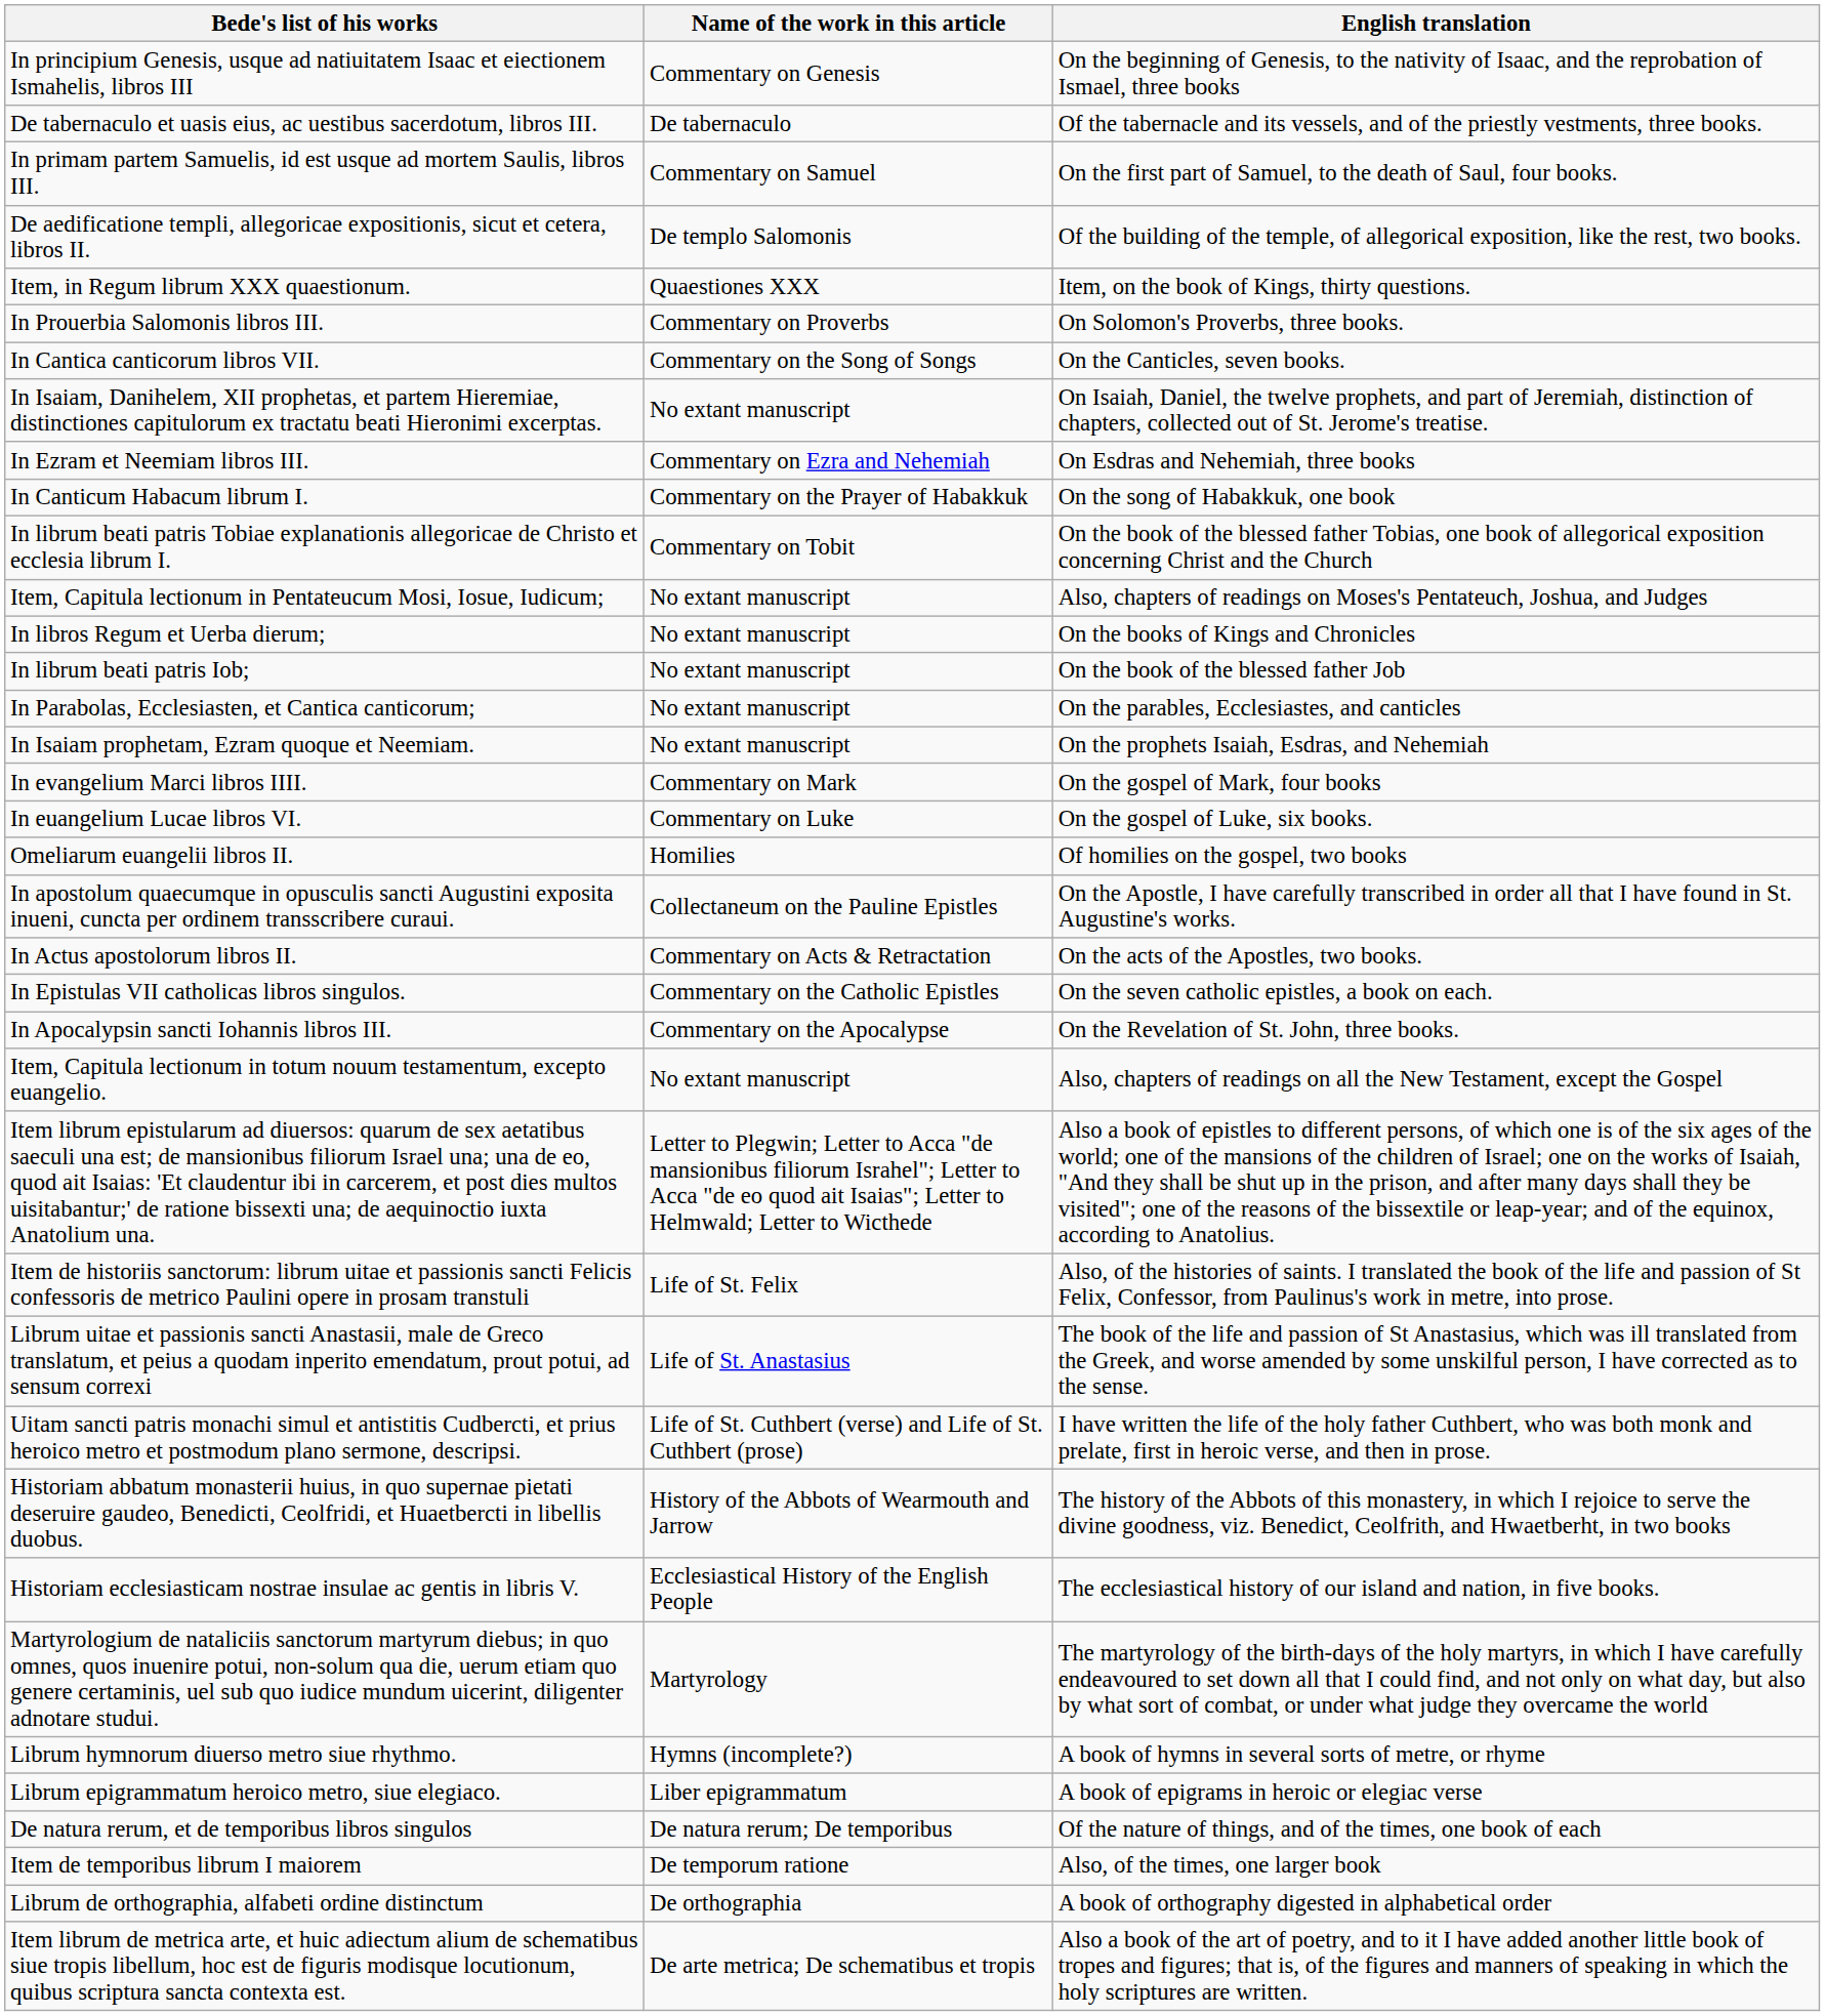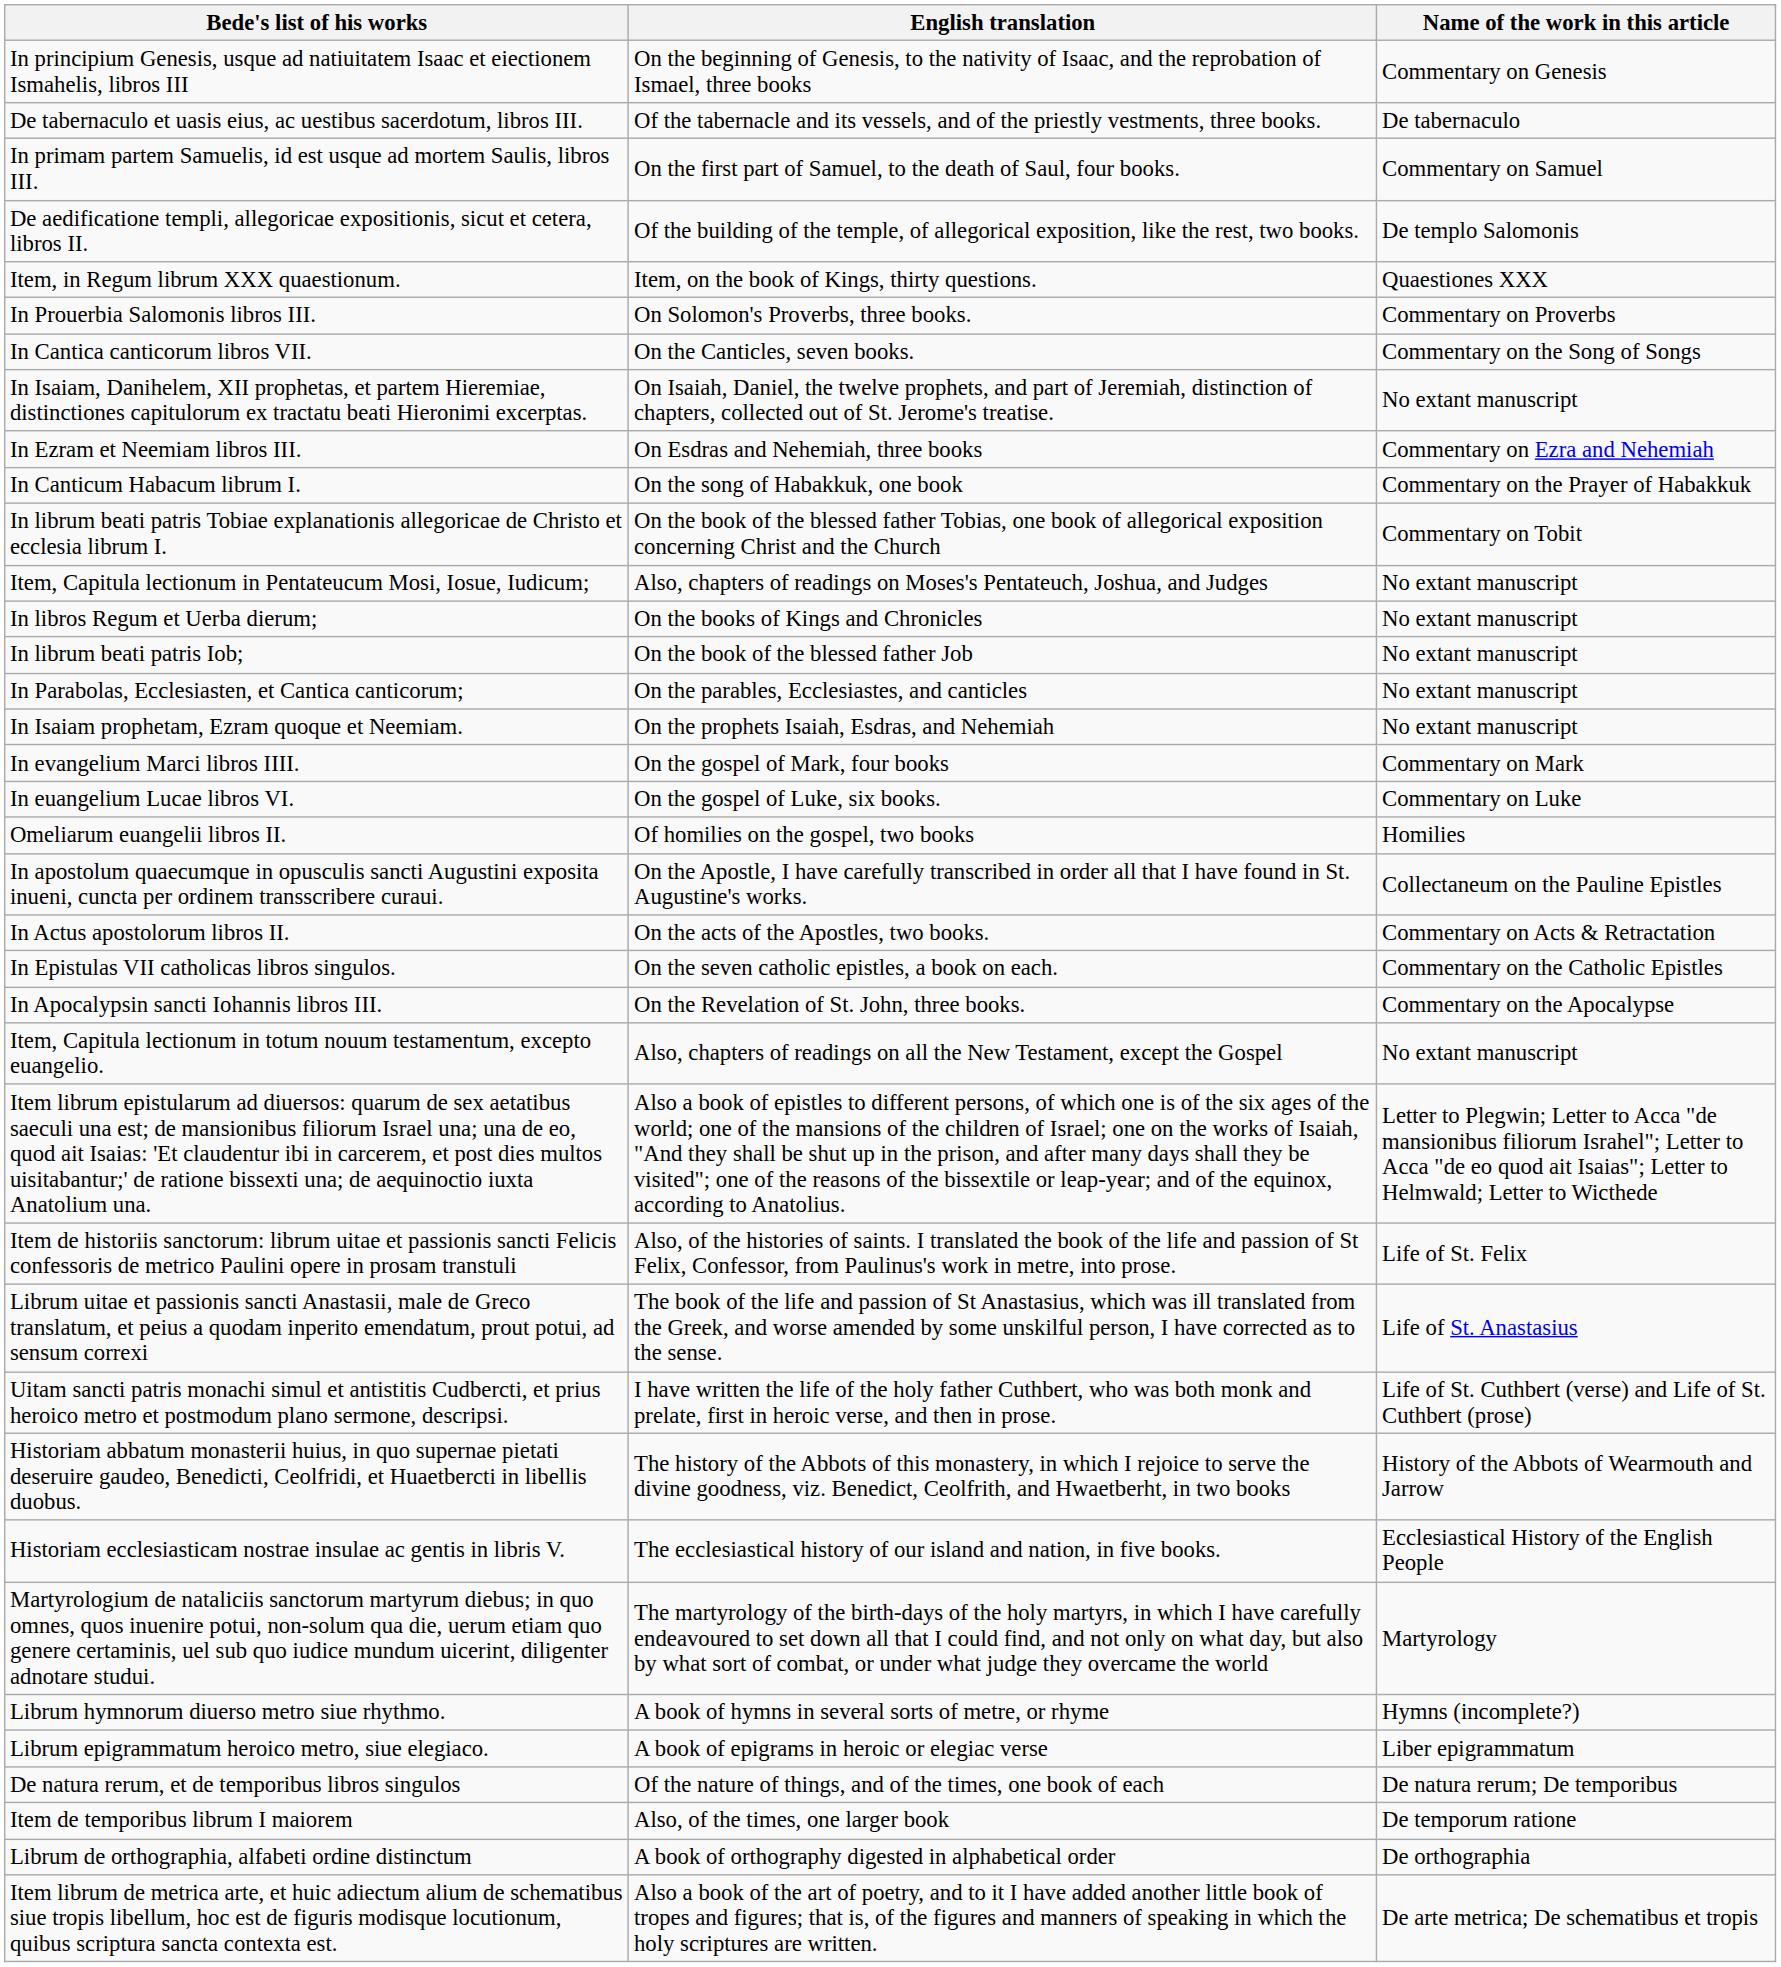 <table class="sortable wikitable">
 <tr>
 <th>Bede's list of his works</th>
+<th>English translation</th>
 <th>Name of the work in this article</th>
-<th>English translation</th>
 </tr>
 <tr>
 <td>In principium Genesis, usque ad natiuitatem Isaac et eiectionem Ismahelis, libros III</td>
+<td>On the beginning of Genesis, to the nativity of Isaac, and the reprobation of Ismael, three books</td>
 <td>Commentary on Genesis</td>
-<td>On the beginning of Genesis, to the nativity of Isaac, and the reprobation of Ismael, three books</td>
 </tr>
 <tr>
 <td>De tabernaculo et uasis eius, ac uestibus sacerdotum, libros III.</td>
+<td>Of the tabernacle and its vessels, and of the priestly vestments, three books.</td>
 <td>De tabernaculo</td>
-<td>Of the tabernacle and its vessels, and of the priestly vestments, three books.</td>
 </tr>
 <tr>
 <td>In primam partem Samuelis, id est usque ad mortem Saulis, libros III.</td>
+<td>On the first part of Samuel, to the death of Saul, four books.</td>
 <td>Commentary on Samuel</td>
-<td>On the first part of Samuel, to the death of Saul, four books.</td>
 </tr>
 <tr>
 <td>De aedificatione templi, allegoricae expositionis, sicut et cetera, libros II.</td>
+<td>Of the building of the temple, of allegorical exposition, like the rest, two books.</td>
 <td>De templo Salomonis</td>
-<td>Of the building of the temple, of allegorical exposition, like the rest, two books.</td>
 </tr>
 <tr>
 <td>Item, in Regum librum XXX quaestionum.</td>
+<td>Item, on the book of Kings, thirty questions.</td>
 <td>Quaestiones XXX</td>
-<td>Item, on the book of Kings, thirty questions.</td>
 </tr>
 <tr>
 <td>In Prouerbia Salomonis libros III.</td>
+<td>On Solomon's Proverbs, three books.</td>
 <td>Commentary on Proverbs</td>
-<td>On Solomon's Proverbs, three books.</td>
 </tr>
 <tr>
 <td>In Cantica canticorum libros VII.</td>
+<td>On the Canticles, seven books.</td>
 <td>Commentary on the Song of Songs</td>
-<td>On the Canticles, seven books.</td>
 </tr>
 <tr>
 <td>In Isaiam, Danihelem, XII prophetas, et partem Hieremiae, distinctiones capitulorum ex tractatu beati Hieronimi excerptas.</td>
+<td>On Isaiah, Daniel, the twelve prophets, and part of Jeremiah, distinction of chapters, collected out of St. Jerome's treatise.</td>
 <td>No extant manuscript</td>
-<td>On Isaiah, Daniel, the twelve prophets, and part of Jeremiah, distinction of chapters, collected out of St. Jerome's treatise.</td>
 </tr>
 <tr>
 <td>In Ezram et Neemiam libros III.</td>
+<td>On Esdras and Nehemiah, three books</td>
 <td>Commentary on <a href='#'>Ezra and Nehemiah</a></td>
-<td>On Esdras and Nehemiah, three books</td>
 </tr>
 <tr>
 <td>In Canticum Habacum librum I.</td>
+<td>On the song of Habakkuk, one book</td>
 <td>Commentary on the Prayer of Habakkuk</td>
-<td>On the song of Habakkuk, one book</td>
 </tr>
 <tr>
 <td>In librum beati patris Tobiae explanationis allegoricae de Christo et ecclesia librum I.</td>
+<td>On the book of the blessed father Tobias, one book of allegorical exposition concerning Christ and the Church</td>
 <td>Commentary on Tobit</td>
-<td>On the book of the blessed father Tobias, one book of allegorical exposition concerning Christ and the Church</td>
 </tr>
 <tr>
 <td>Item, Capitula lectionum in Pentateucum Mosi, Iosue, Iudicum;</td>
+<td>Also, chapters of readings on Moses's Pentateuch, Joshua, and Judges</td>
 <td>No extant manuscript</td>
-<td>Also, chapters of readings on Moses's Pentateuch, Joshua, and Judges</td>
 </tr>
 <tr>
 <td>In libros Regum et Uerba dierum;</td>
+<td>On the books of Kings and Chronicles</td>
 <td>No extant manuscript</td>
-<td>On the books of Kings and Chronicles</td>
 </tr>
 <tr>
 <td>In librum beati patris Iob;</td>
+<td>On the book of the blessed father Job</td>
 <td>No extant manuscript</td>
-<td>On the book of the blessed father Job</td>
 </tr>
 <tr>
 <td>In Parabolas, Ecclesiasten, et Cantica canticorum;</td>
+<td>On the parables, Ecclesiastes, and canticles</td>
 <td>No extant manuscript</td>
-<td>On the parables, Ecclesiastes, and canticles</td>
 </tr>
 <tr>
 <td>In Isaiam prophetam, Ezram quoque et Neemiam.</td>
+<td>On the prophets Isaiah, Esdras, and Nehemiah</td>
 <td>No extant manuscript</td>
-<td>On the prophets Isaiah, Esdras, and Nehemiah</td>
 </tr>
 <tr>
 <td>In evangelium Marci libros IIII.</td>
+<td>On the gospel of Mark, four books</td>
 <td>Commentary on Mark</td>
-<td>On the gospel of Mark, four books</td>
 </tr>
 <tr>
 <td>In euangelium Lucae libros VI.</td>
+<td>On the gospel of Luke, six books.</td>
 <td>Commentary on Luke</td>
-<td>On the gospel of Luke, six books.</td>
 </tr>
 <tr>
 <td>Omeliarum euangelii libros II.</td>
+<td>Of homilies on the gospel, two books</td>
 <td>Homilies</td>
-<td>Of homilies on the gospel, two books</td>
 </tr>
 <tr>
 <td>In apostolum quaecumque in opusculis sancti Augustini exposita inueni, cuncta per ordinem transscribere curaui.</td>
+<td>On the Apostle, I have carefully transcribed in order all that I have found in St. Augustine's works.</td>
 <td>Collectaneum on the Pauline Epistles</td>
-<td>On the Apostle, I have carefully transcribed in order all that I have found in St. Augustine's works.</td>
 </tr>
 <tr>
 <td>In Actus apostolorum libros II.</td>
+<td>On the acts of the Apostles, two books.</td>
 <td>Commentary on Acts & Retractation</td>
-<td>On the acts of the Apostles, two books.</td>
 </tr>
 <tr>
 <td>In Epistulas VII catholicas libros singulos.</td>
+<td>On the seven catholic epistles, a book on each.</td>
 <td>Commentary on the Catholic Epistles</td>
-<td>On the seven catholic epistles, a book on each.</td>
 </tr>
 <tr>
 <td>In Apocalypsin sancti Iohannis libros III.</td>
+<td>On the Revelation of St. John, three books.</td>
 <td>Commentary on the Apocalypse</td>
-<td>On the Revelation of St. John, three books.</td>
 </tr>
 <tr>
 <td>Item, Capitula lectionum in totum nouum testamentum, excepto euangelio.</td>
+<td>Also, chapters of readings on all the New Testament, except the Gospel</td>
 <td>No extant manuscript</td>
-<td>Also, chapters of readings on all the New Testament, except the Gospel</td>
 </tr>
 <tr>
 <td>Item librum epistularum ad diuersos: quarum de sex aetatibus saeculi una est; de mansionibus filiorum Israel una; una de eo, quod ait Isaias: 'Et claudentur ibi in carcerem, et post dies multos uisitabantur;' de ratione bissexti una; de aequinoctio iuxta Anatolium una.</td>
+<td>Also a book of epistles to different persons, of which one is of the six ages of the world; one of the mansions of the children of Israel; one on the works of Isaiah, "And they shall be shut up in the prison, and after many days shall they be visited"; one of the reasons of the bissextile or leap-year; and of the equinox, according to Anatolius.</td>
 <td>Letter to Plegwin; Letter to Acca "de mansionibus filiorum Israhel"; Letter to Acca "de eo quod ait Isaias"; Letter to Helmwald; Letter to Wicthede</td>
-<td>Also a book of epistles to different persons, of which one is of the six ages of the world; one of the mansions of the children of Israel; one on the works of Isaiah, "And they shall be shut up in the prison, and after many days shall they be visited"; one of the reasons of the bissextile or leap-year; and of the equinox, according to Anatolius.</td>
 </tr>
 <tr>
 <td>Item de historiis sanctorum: librum uitae et passionis sancti Felicis confessoris de metrico Paulini opere in prosam transtuli</td>
+<td>Also, of the histories of saints.  I translated the book of the life and passion of St Felix, Confessor, from Paulinus's work in metre, into prose.</td>
 <td>Life of St. Felix</td>
-<td>Also, of the histories of saints.  I translated the book of the life and passion of St Felix, Confessor, from Paulinus's work in metre, into prose.</td>
 </tr>
 <tr>
 <td>Librum uitae et passionis sancti Anastasii, male de Greco translatum, et peius a quodam inperito emendatum, prout potui, ad sensum correxi</td>
+<td>The book of the life and passion of St Anastasius, which was ill translated from the Greek, and worse amended by some unskilful person, I have corrected as to the sense.</td>
 <td>Life of <a href='#'>St. Anastasius</a></td>
-<td>The book of the life and passion of St Anastasius, which was ill translated from the Greek, and worse amended by some unskilful person, I have corrected as to the sense.</td>
 </tr>
 <tr>
 <td>Uitam sancti patris monachi simul et antistitis Cudbercti, et prius heroico metro et postmodum plano sermone, descripsi.</td>
+<td>I have written the life of the holy father Cuthbert, who was both monk and prelate, first in heroic verse, and then in prose.</td>
 <td>Life of St. Cuthbert (verse) and Life of St. Cuthbert (prose)</td>
-<td>I have written the life of the holy father Cuthbert, who was both monk and prelate, first in heroic verse, and then in prose.</td>
 </tr>
 <tr>
 <td>Historiam abbatum monasterii huius, in quo supernae pietati deseruire gaudeo, Benedicti, Ceolfridi, et Huaetbercti in libellis duobus.</td>
+<td>The history of the Abbots of this monastery, in which I rejoice to serve the divine goodness, viz. Benedict, Ceolfrith, and Hwaetberht, in two books</td>
 <td>History of the Abbots of Wearmouth and Jarrow</td>
-<td>The history of the Abbots of this monastery, in which I rejoice to serve the divine goodness, viz. Benedict, Ceolfrith, and Hwaetberht, in two books</td>
 </tr>
 <tr>
 <td>Historiam ecclesiasticam nostrae insulae ac gentis in libris V.</td>
+<td>The ecclesiastical history of our island and nation, in five books.</td>
 <td>Ecclesiastical History of the English People</td>
-<td>The ecclesiastical history of our island and nation, in five books.</td>
 </tr>
 <tr>
 <td>Martyrologium de nataliciis sanctorum martyrum diebus; in quo omnes, quos inuenire potui, non-solum qua die, uerum etiam quo genere certaminis, uel sub quo iudice mundum uicerint, diligenter adnotare studui.</td>
+<td>The martyrology of the birth-days of the holy martyrs, in which I have carefully endeavoured to set down all that I could find, and not only on what day, but also by what sort of combat, or under what judge they overcame the world</td>
 <td>Martyrology</td>
-<td>The martyrology of the birth-days of the holy martyrs, in which I have carefully endeavoured to set down all that I could find, and not only on what day, but also by what sort of combat, or under what judge they overcame the world</td>
 </tr>
 <tr>
 <td>Librum hymnorum diuerso metro siue rhythmo.</td>
+<td>A book of hymns in several sorts of metre, or rhyme</td>
 <td>Hymns (incomplete?)</td>
-<td>A book of hymns in several sorts of metre, or rhyme</td>
 </tr>
 <tr>
 <td>Librum epigrammatum heroico metro, siue elegiaco.</td>
+<td>A book of epigrams in heroic or elegiac verse</td>
 <td>Liber epigrammatum</td>
-<td>A book of epigrams in heroic or elegiac verse</td>
 </tr>
 <tr>
 <td>De natura rerum, et de temporibus libros singulos</td>
+<td>Of the nature of things, and of the times, one book of each</td>
 <td>De natura rerum; De temporibus</td>
-<td>Of the nature of things, and of the times, one book of each</td>
 </tr>
 <tr>
 <td>Item de temporibus librum I maiorem</td>
+<td>Also, of the times, one larger book</td>
 <td>De temporum ratione</td>
-<td>Also, of the times, one larger book</td>
 </tr>
 <tr>
 <td>Librum de orthographia, alfabeti ordine distinctum</td>
+<td>A book of orthography digested in alphabetical order</td>
 <td>De orthographia</td>
-<td>A book of orthography digested in alphabetical order</td>
 </tr>
 <tr>
 <td>Item librum de metrica arte, et huic adiectum alium de schematibus siue tropis libellum, hoc est de figuris modisque locutionum, quibus scriptura sancta contexta est.</td>
+<td>Also a book of the art of poetry, and to it I have added another little book of tropes and figures; that is, of the figures and manners of speaking in which the holy scriptures are written.</td>
 <td>De arte metrica; De schematibus et tropis</td>
-<td>Also a book of the art of poetry, and to it I have added another little book of tropes and figures; that is, of the figures and manners of speaking in which the holy scriptures are written.</td>
 </tr>
 </table>
